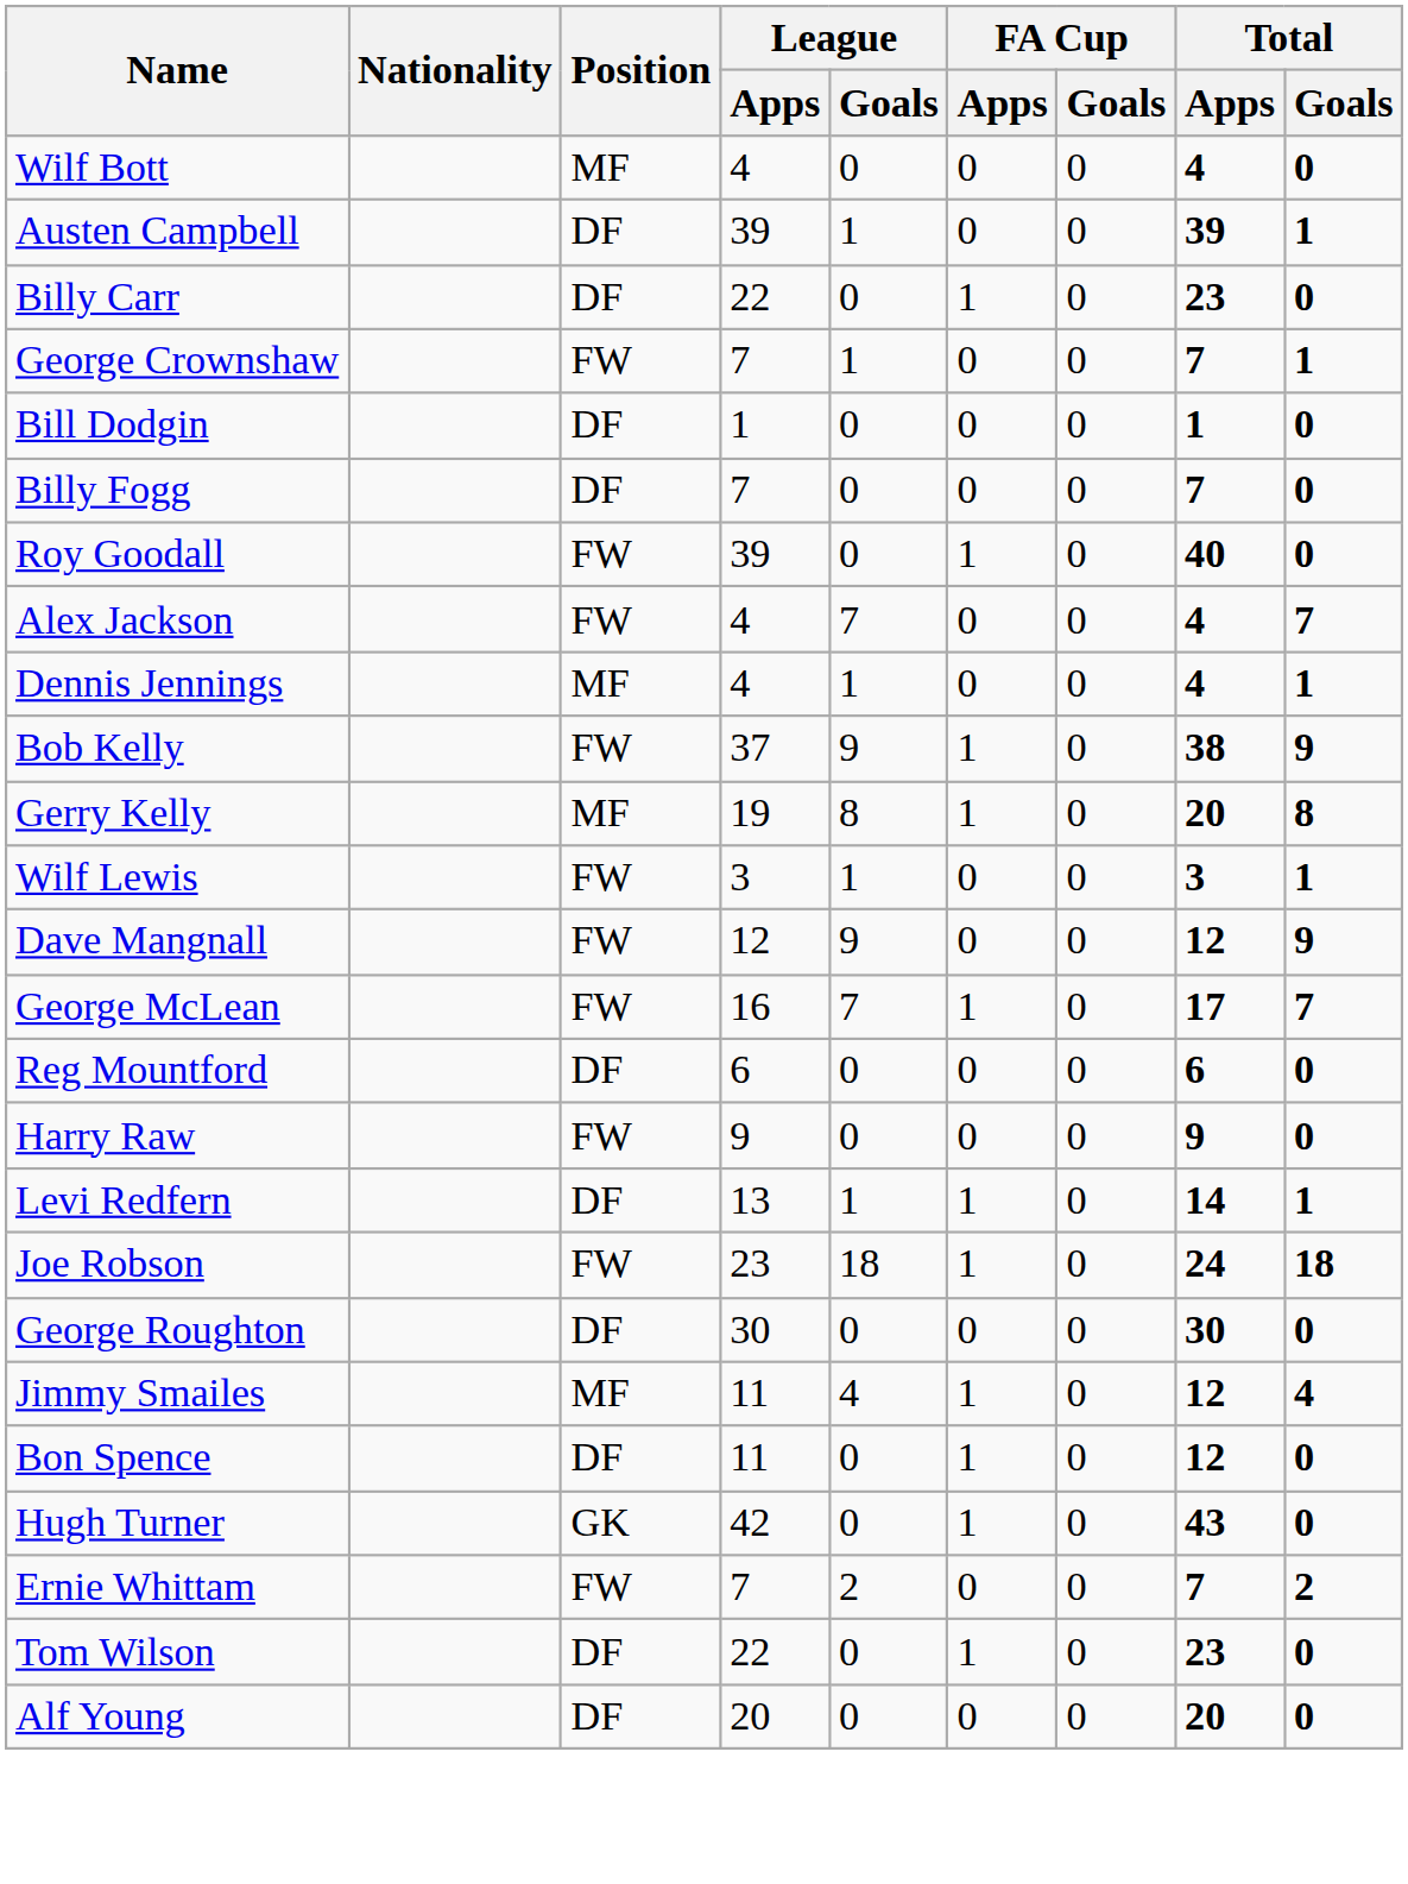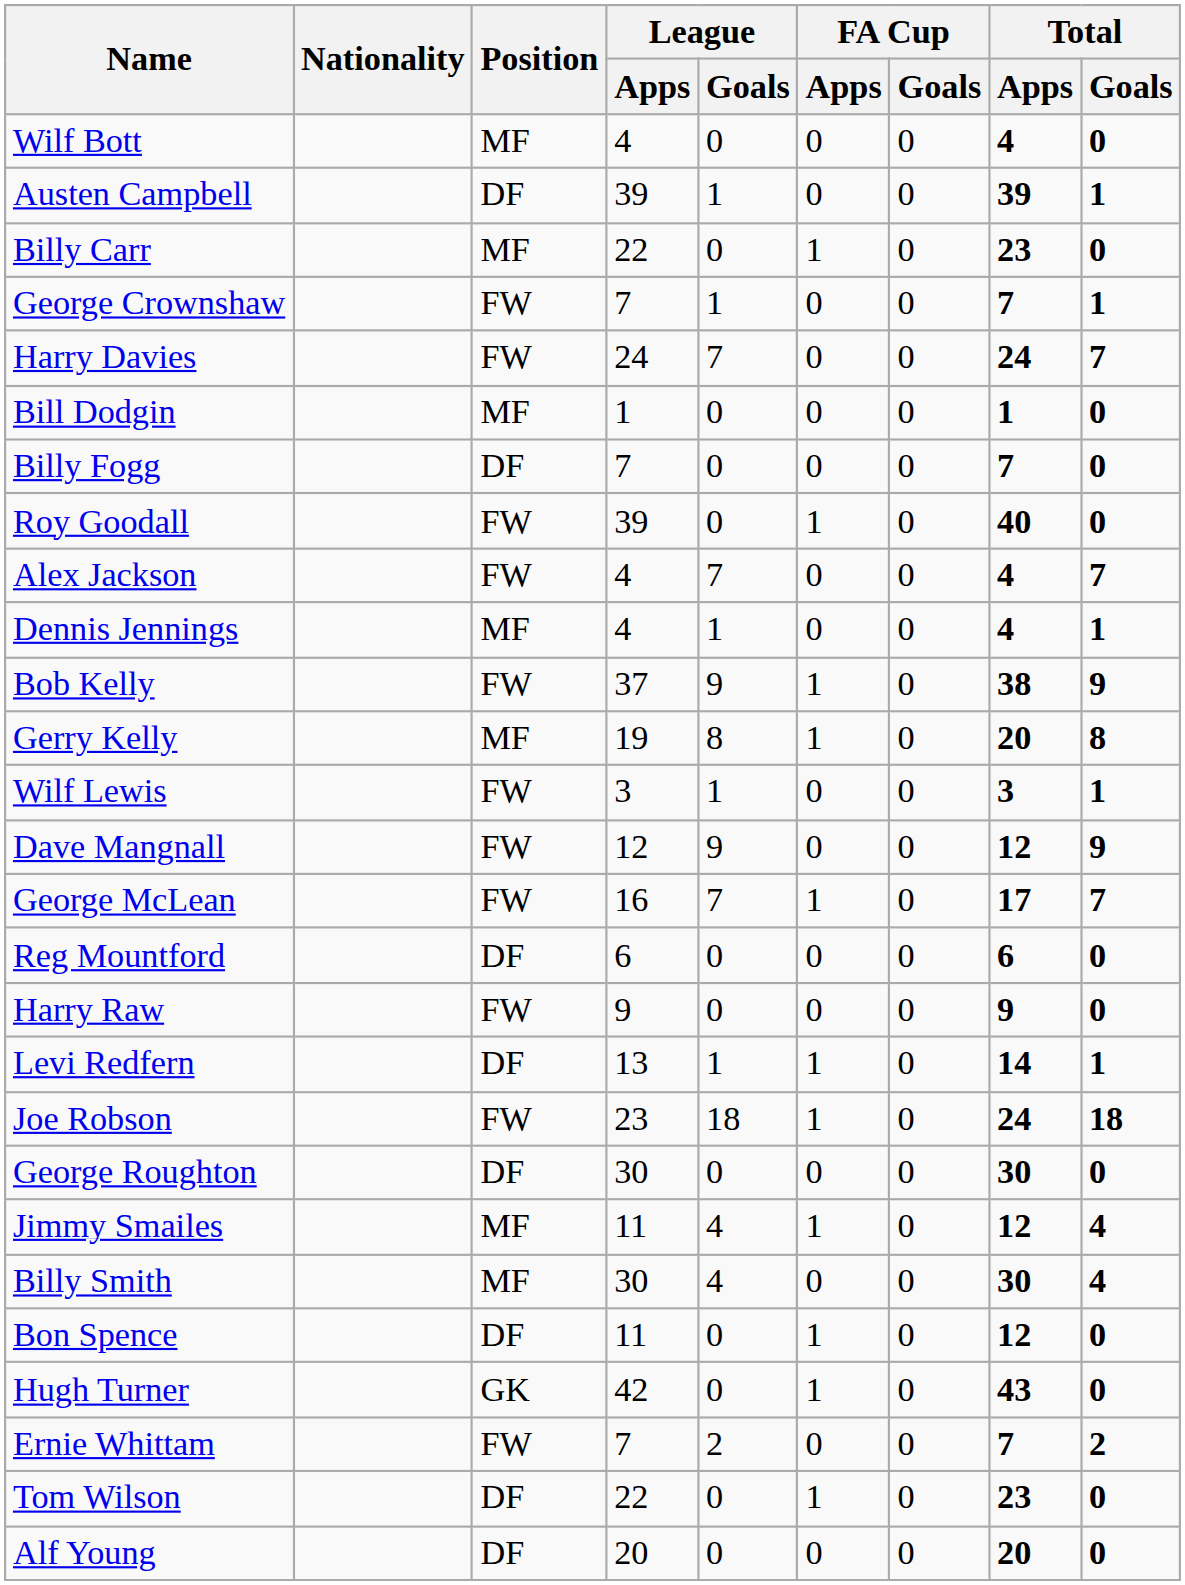 <table class="wikitable sortable">
 <tr>
 <th scope=col rowspan=2>Name</th>
 <th scope=col rowspan=2>Nationality</th>
 <th scope=col rowspan=2>Position</th>
 <th colspan=2>League</th>
 <th colspan=2>FA Cup</th>
 <th colspan=2>Total</th>
 </tr>
 <tr>
 <th>Apps</th>
 <th>Goals</th>
 <th>Apps</th>
 <th>Goals</th>
 <th>Apps</th>
 <th>Goals</th>
 </tr>
 <tr>
 <td><a href='#'>Wilf Bott</a></td>
 <td></td>
 <td>MF</td>
 <td>4</td>
 <td>0</td>
 <td>0</td>
 <td>0</td>
 <td><strong>4</strong></td>
 <td><strong>0</strong></td>
 </tr>
 <tr>
 <td><a href='#'>Austen Campbell</a></td>
 <td></td>
 <td>DF</td>
 <td>39</td>
 <td>1</td>
 <td>0</td>
 <td>0</td>
 <td><strong>39</strong></td>
 <td><strong>1</strong></td>
 </tr>
 <tr>
 <td><a href='#'>Billy Carr</a></td>
 <td></td>
-<td>DF</td>
+<td>MF</td>
 <td>22</td>
 <td>0</td>
 <td>1</td>
 <td>0</td>
 <td><strong>23</strong></td>
 <td><strong>0</strong></td>
 </tr>
 <tr>
 <td><a href='#'>George Crownshaw</a></td>
 <td></td>
 <td>FW</td>
 <td>7</td>
 <td>1</td>
 <td>0</td>
 <td>0</td>
 <td><strong>7</strong></td>
 <td><strong>1</strong></td>
 </tr>
 <tr>
+<td><a href='#'>Harry Davies</a></td>
+<td></td>
+<td>FW</td>
+<td>24</td>
+<td>7</td>
+<td>0</td>
+<td>0</td>
+<td><strong>24</strong></td>
+<td><strong>7</strong></td>
+</tr>
+<tr>
 <td><a href='#'>Bill Dodgin</a></td>
 <td></td>
-<td>DF</td>
+<td>MF</td>
 <td>1</td>
 <td>0</td>
 <td>0</td>
 <td>0</td>
 <td><strong>1</strong></td>
 <td><strong>0</strong></td>
 </tr>
 <tr>
 <td><a href='#'>Billy Fogg</a></td>
 <td></td>
 <td>DF</td>
 <td>7</td>
 <td>0</td>
 <td>0</td>
 <td>0</td>
 <td><strong>7</strong></td>
 <td><strong>0</strong></td>
 </tr>
 <tr>
 <td><a href='#'>Roy Goodall</a></td>
 <td></td>
 <td>FW</td>
 <td>39</td>
 <td>0</td>
 <td>1</td>
 <td>0</td>
 <td><strong>40</strong></td>
 <td><strong>0</strong></td>
 </tr>
 <tr>
 <td><a href='#'>Alex Jackson</a></td>
 <td></td>
 <td>FW</td>
 <td>4</td>
 <td>7</td>
 <td>0</td>
 <td>0</td>
 <td><strong>4</strong></td>
 <td><strong>7</strong></td>
 </tr>
 <tr>
 <td><a href='#'>Dennis Jennings</a></td>
 <td></td>
 <td>MF</td>
 <td>4</td>
 <td>1</td>
 <td>0</td>
 <td>0</td>
 <td><strong>4</strong></td>
 <td><strong>1</strong></td>
 </tr>
 <tr>
 <td><a href='#'>Bob Kelly</a></td>
 <td></td>
 <td>FW</td>
 <td>37</td>
 <td>9</td>
 <td>1</td>
 <td>0</td>
 <td><strong>38</strong></td>
 <td><strong>9</strong></td>
 </tr>
 <tr>
 <td><a href='#'>Gerry Kelly</a></td>
 <td></td>
 <td>MF</td>
 <td>19</td>
 <td>8</td>
 <td>1</td>
 <td>0</td>
 <td><strong>20</strong></td>
 <td><strong>8</strong></td>
 </tr>
 <tr>
 <td><a href='#'>Wilf Lewis</a></td>
 <td></td>
 <td>FW</td>
 <td>3</td>
 <td>1</td>
 <td>0</td>
 <td>0</td>
 <td><strong>3</strong></td>
 <td><strong>1</strong></td>
 </tr>
 <tr>
 <td><a href='#'>Dave Mangnall</a></td>
 <td></td>
 <td>FW</td>
 <td>12</td>
 <td>9</td>
 <td>0</td>
 <td>0</td>
 <td><strong>12</strong></td>
 <td><strong>9</strong></td>
 </tr>
 <tr>
 <td><a href='#'>George McLean</a></td>
 <td></td>
 <td>FW</td>
 <td>16</td>
 <td>7</td>
 <td>1</td>
 <td>0</td>
 <td><strong>17</strong></td>
 <td><strong>7</strong></td>
 </tr>
 <tr>
 <td><a href='#'>Reg Mountford</a></td>
 <td></td>
 <td>DF</td>
 <td>6</td>
 <td>0</td>
 <td>0</td>
 <td>0</td>
 <td><strong>6</strong></td>
 <td><strong>0</strong></td>
 </tr>
 <tr>
 <td><a href='#'>Harry Raw</a></td>
 <td></td>
 <td>FW</td>
 <td>9</td>
 <td>0</td>
 <td>0</td>
 <td>0</td>
 <td><strong>9</strong></td>
 <td><strong>0</strong></td>
 </tr>
 <tr>
 <td><a href='#'>Levi Redfern</a></td>
 <td></td>
 <td>DF</td>
 <td>13</td>
 <td>1</td>
 <td>1</td>
 <td>0</td>
 <td><strong>14</strong></td>
 <td><strong>1</strong></td>
 </tr>
 <tr>
 <td><a href='#'>Joe Robson</a></td>
 <td></td>
 <td>FW</td>
 <td>23</td>
 <td>18</td>
 <td>1</td>
 <td>0</td>
 <td><strong>24</strong></td>
 <td><strong>18</strong></td>
 </tr>
 <tr>
 <td><a href='#'>George Roughton</a></td>
 <td></td>
 <td>DF</td>
 <td>30</td>
 <td>0</td>
 <td>0</td>
 <td>0</td>
 <td><strong>30</strong></td>
 <td><strong>0</strong></td>
 </tr>
 <tr>
 <td><a href='#'>Jimmy Smailes</a></td>
 <td></td>
 <td>MF</td>
 <td>11</td>
 <td>4</td>
 <td>1</td>
 <td>0</td>
 <td><strong>12</strong></td>
 <td><strong>4</strong></td>
 </tr>
 <tr>
+<td><a href='#'>Billy Smith</a></td>
+<td></td>
+<td>MF</td>
+<td>30</td>
+<td>4</td>
+<td>0</td>
+<td>0</td>
+<td><strong>30</strong></td>
+<td><strong>4</strong></td>
+</tr>
+<tr>
 <td><a href='#'>Bon Spence</a></td>
 <td></td>
 <td>DF</td>
 <td>11</td>
 <td>0</td>
 <td>1</td>
 <td>0</td>
 <td><strong>12</strong></td>
 <td><strong>0</strong></td>
 </tr>
 <tr>
 <td><a href='#'>Hugh Turner</a></td>
 <td></td>
 <td>GK</td>
 <td>42</td>
 <td>0</td>
 <td>1</td>
 <td>0</td>
 <td><strong>43</strong></td>
 <td><strong>0</strong></td>
 </tr>
 <tr>
 <td><a href='#'>Ernie Whittam</a></td>
 <td></td>
 <td>FW</td>
 <td>7</td>
 <td>2</td>
 <td>0</td>
 <td>0</td>
 <td><strong>7</strong></td>
 <td><strong>2</strong></td>
 </tr>
 <tr>
 <td><a href='#'>Tom Wilson</a></td>
 <td></td>
 <td>DF</td>
 <td>22</td>
 <td>0</td>
 <td>1</td>
 <td>0</td>
 <td><strong>23</strong></td>
 <td><strong>0</strong></td>
 </tr>
 <tr>
 <td><a href='#'>Alf Young</a></td>
 <td></td>
 <td>DF</td>
 <td>20</td>
 <td>0</td>
 <td>0</td>
 <td>0</td>
 <td><strong>20</strong></td>
 <td><strong>0</strong></td>
 </tr>
 <tr>
 </tr>
 </table>
